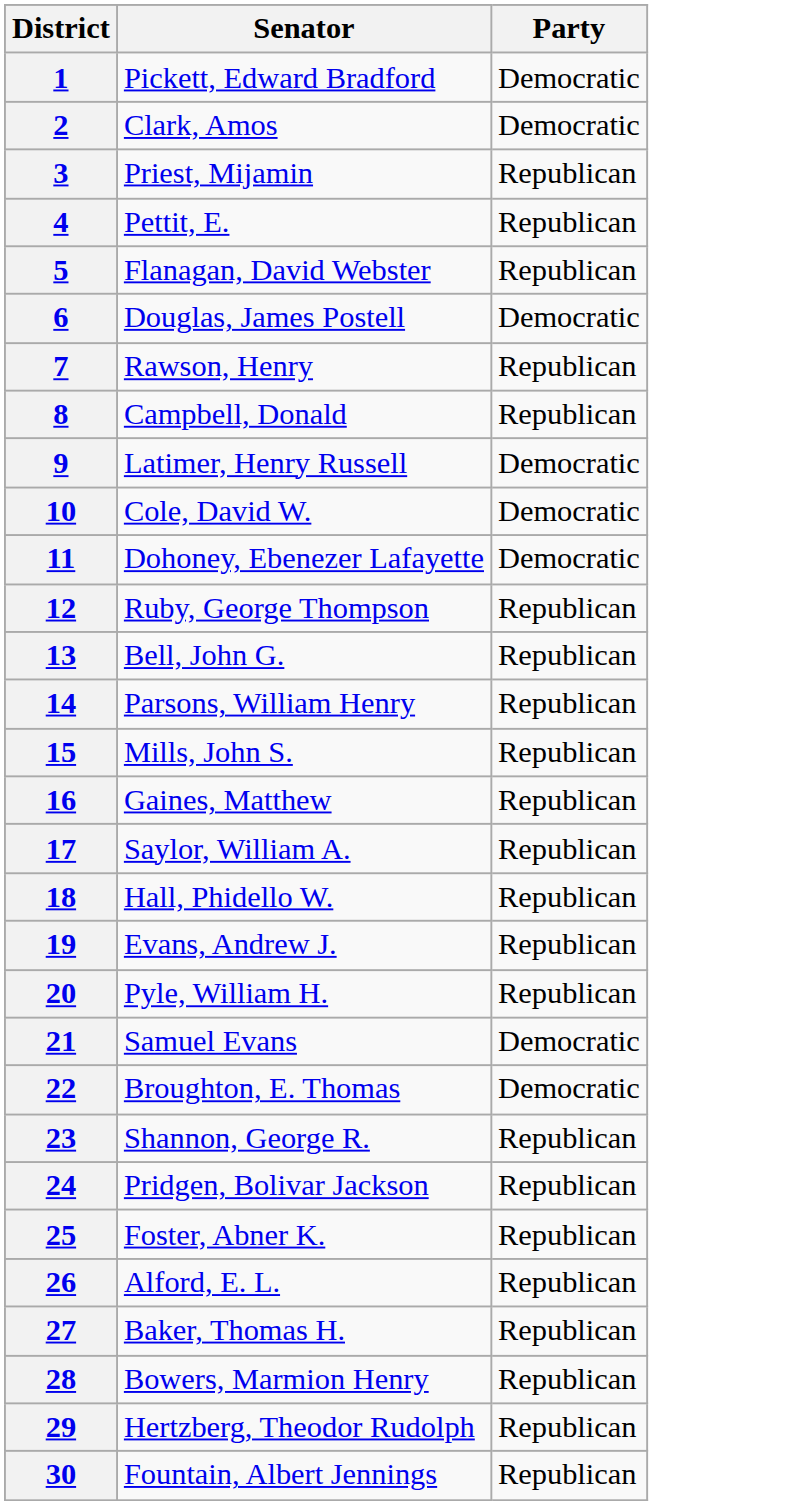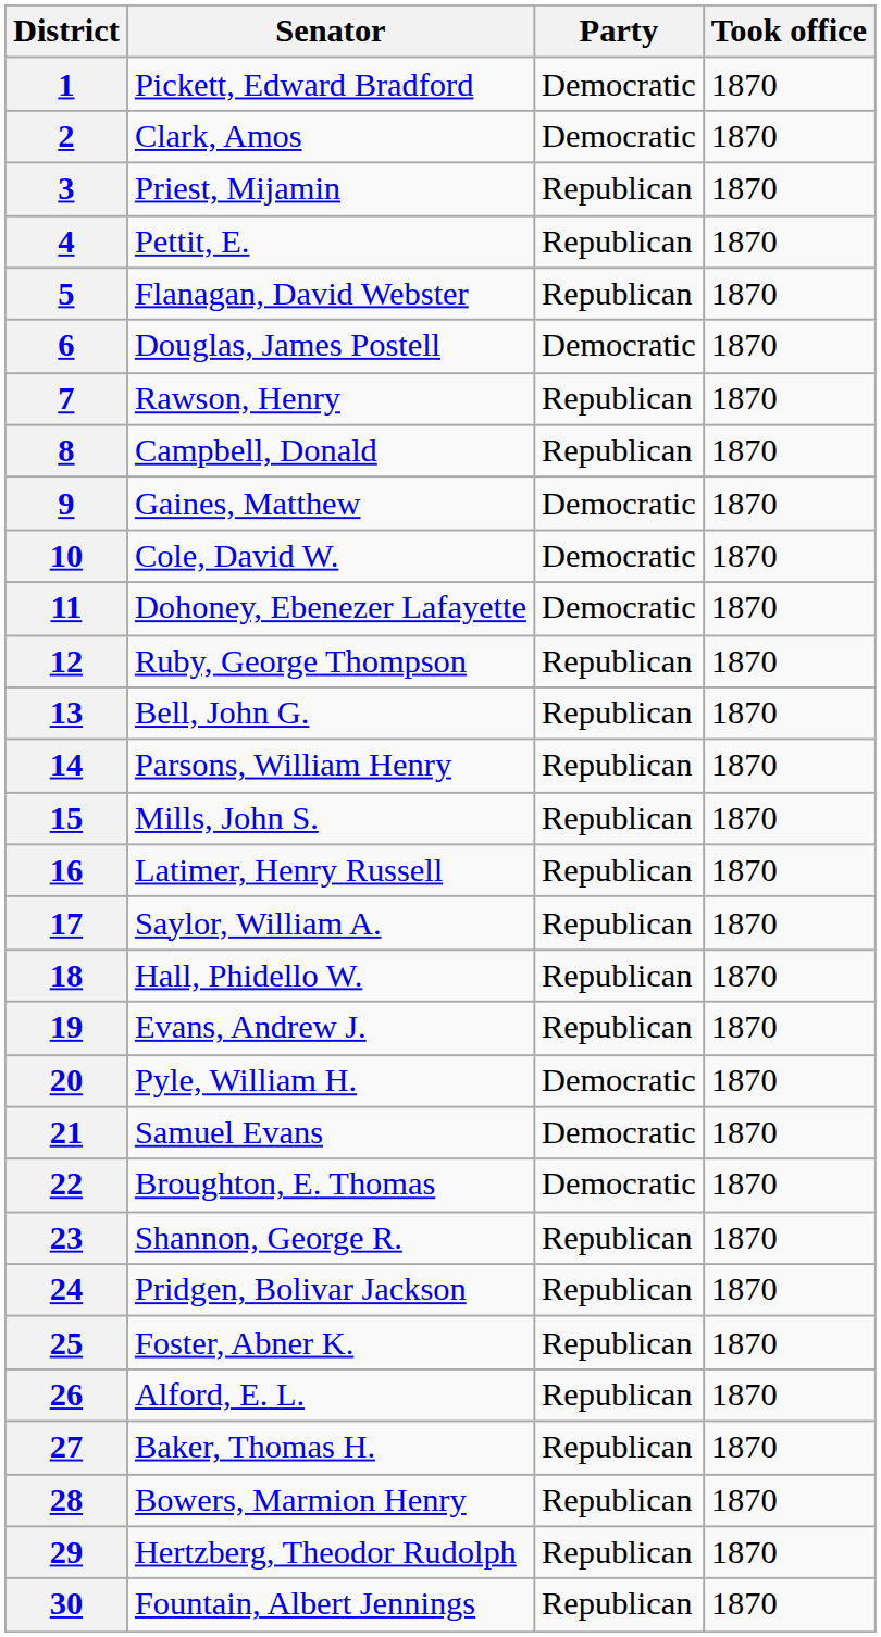 <table class="wikitable sortable">
 <tr>
 <th>District</th>
 <th>Senator</th>
 <th>Party</th>
+<th class="unsortable">Took office</th>
 </tr>
 <tr>
 <th><a href='#'>1</a></th>
 <td><a href='#'>Pickett, Edward Bradford</a></td>
 <td>Democratic</td>
+<td>1870</td>
 </tr>
 <tr>
 <th><a href='#'>2</a></th>
 <td><a href='#'>Clark, Amos</a></td>
 <td>Democratic</td>
+<td>1870</td>
 </tr>
 <tr>
 <th><a href='#'>3</a></th>
 <td><a href='#'>Priest, Mijamin</a></td>
 <td>Republican</td>
+<td>1870</td>
 </tr>
 <tr>
 <th><a href='#'>4</a></th>
 <td><a href='#'>Pettit, E.</a></td>
 <td>Republican</td>
+<td>1870</td>
 </tr>
 <tr>
 <th><a href='#'>5</a></th>
 <td><a href='#'>Flanagan, David Webster</a></td>
 <td>Republican</td>
+<td>1870</td>
 </tr>
 <tr>
 <th><a href='#'>6</a></th>
 <td><a href='#'>Douglas, James Postell</a></td>
 <td>Democratic</td>
+<td>1870</td>
 </tr>
 <tr>
 <th><a href='#'>7</a></th>
 <td><a href='#'>Rawson, Henry</a></td>
 <td>Republican</td>
+<td>1870</td>
 </tr>
 <tr>
 <th><a href='#'>8</a></th>
 <td><a href='#'>Campbell, Donald</a></td>
 <td>Republican</td>
+<td>1870</td>
 </tr>
 <tr>
 <th><a href='#'>9</a></th>
-<td><a href='#'>Latimer, Henry Russell</a></td>
+<td><a href='#'>Gaines, Matthew</a></td>
 <td>Democratic</td>
+<td>1870</td>
 </tr>
 <tr>
 <th><a href='#'>10</a></th>
 <td><a href='#'>Cole, David W.</a></td>
 <td>Democratic</td>
+<td>1870</td>
 </tr>
 <tr>
 <th><a href='#'>11</a></th>
 <td><a href='#'>Dohoney, Ebenezer Lafayette</a></td>
 <td>Democratic</td>
+<td>1870</td>
 </tr>
 <tr>
 <th><a href='#'>12</a></th>
 <td><a href='#'>Ruby, George Thompson</a></td>
 <td>Republican</td>
+<td>1870</td>
 </tr>
 <tr>
 <th><a href='#'>13</a></th>
 <td><a href='#'>Bell, John G.</a></td>
 <td>Republican</td>
+<td>1870</td>
 </tr>
 <tr>
 <th><a href='#'>14</a></th>
 <td><a href='#'>Parsons, William Henry</a></td>
 <td>Republican</td>
+<td>1870</td>
 </tr>
 <tr>
 <th><a href='#'>15</a></th>
 <td><a href='#'>Mills, John S.</a></td>
 <td>Republican</td>
+<td>1870</td>
 </tr>
 <tr>
 <th><a href='#'>16</a></th>
-<td><a href='#'>Gaines, Matthew</a></td>
+<td><a href='#'>Latimer, Henry Russell</a></td>
 <td>Republican</td>
+<td>1870</td>
 </tr>
 <tr>
 <th><a href='#'>17</a></th>
 <td><a href='#'>Saylor, William A.</a></td>
 <td>Republican</td>
+<td>1870</td>
 </tr>
 <tr>
 <th><a href='#'>18</a></th>
 <td><a href='#'>Hall, Phidello W.</a></td>
 <td>Republican</td>
+<td>1870</td>
 </tr>
 <tr>
 <th><a href='#'>19</a></th>
 <td><a href='#'>Evans, Andrew J.</a></td>
 <td>Republican</td>
+<td>1870</td>
 </tr>
 <tr>
 <th><a href='#'>20</a></th>
 <td><a href='#'>Pyle, William H.</a></td>
-<td>Republican</td>
+<td>Democratic</td>
+<td>1870</td>
 </tr>
 <tr>
 <th><a href='#'>21</a></th>
 <td><a href='#'>Samuel Evans</a></td>
 <td>Democratic</td>
+<td>1870</td>
 </tr>
 <tr>
 <th><a href='#'>22</a></th>
 <td><a href='#'>Broughton, E. Thomas</a></td>
 <td>Democratic</td>
+<td>1870</td>
 </tr>
 <tr>
 <th><a href='#'>23</a></th>
 <td><a href='#'>Shannon, George R.</a></td>
 <td>Republican</td>
+<td>1870</td>
 </tr>
 <tr>
 <th><a href='#'>24</a></th>
 <td><a href='#'>Pridgen, Bolivar Jackson</a></td>
 <td>Republican</td>
+<td>1870</td>
 </tr>
 <tr>
 <th><a href='#'>25</a></th>
 <td><a href='#'>Foster, Abner K.</a></td>
 <td>Republican</td>
+<td>1870</td>
 </tr>
 <tr>
 <th><a href='#'>26</a></th>
 <td><a href='#'>Alford, E. L.</a></td>
 <td>Republican</td>
+<td>1870</td>
 </tr>
 <tr>
 <th><a href='#'>27</a></th>
 <td><a href='#'>Baker, Thomas H.</a></td>
 <td>Republican</td>
+<td>1870</td>
 </tr>
 <tr>
 <th><a href='#'>28</a></th>
 <td><a href='#'>Bowers, Marmion Henry</a></td>
 <td>Republican</td>
+<td>1870</td>
 </tr>
 <tr>
 <th><a href='#'>29</a></th>
 <td><a href='#'>Hertzberg, Theodor Rudolph</a></td>
 <td>Republican</td>
+<td>1870</td>
 </tr>
 <tr>
 <th><a href='#'>30</a></th>
 <td><a href='#'>Fountain, Albert Jennings</a></td>
 <td>Republican</td>
+<td>1870</td>
 </tr>
 </table>
